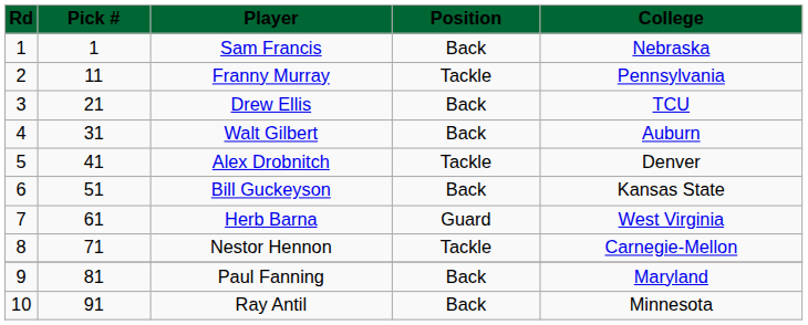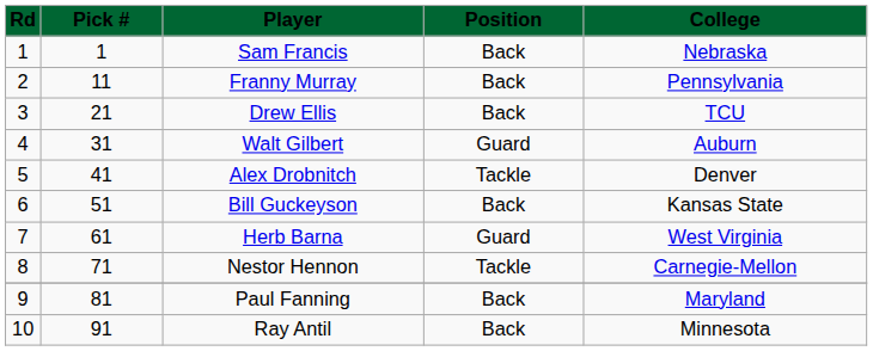 <table class="wikitable sortable sortable" style="width: 80%">
 <tr>
 <th width=3% style="background:#006633;"><span>Rd </span></th>
 <th !width=1% style="background:#006633;"><span>Pick # </span></th>
 <th !width=15% style="background:#006633;"><span>Player </span></th>
 <th !width=7% style="background:#006633;"><span>Position</span></th>
 <th style="background:#006633;"><span>College </span></th>
 </tr>
 <tr align="center" bgcolor="">
 <td>1</td>
 <td>1</td>
 <td><a href='#'>Sam Francis</a></td>
 <td>Back</td>
 <td><a href='#'>Nebraska</a></td>
 </tr>
 <tr align="center">
 <td>2</td>
 <td>11</td>
 <td><a href='#'>Franny Murray</a></td>
-<td>Tackle</td>
+<td>Back</td>
 <td><a href='#'>Pennsylvania</a></td>
 </tr>
 <tr align="center">
 <td>3</td>
 <td>21</td>
 <td><a href='#'>Drew Ellis</a></td>
 <td>Back</td>
 <td><a href='#'>TCU</a></td>
 </tr>
 <tr align="center">
 <td>4</td>
 <td>31</td>
 <td><a href='#'>Walt Gilbert</a></td>
-<td>Back</td>
+<td>Guard</td>
 <td><a href='#'>Auburn</a></td>
 </tr>
 <tr align="center">
 <td>5</td>
 <td>41</td>
 <td><a href='#'>Alex Drobnitch</a></td>
 <td>Tackle</td>
 <td>Denver</td>
 </tr>
 <tr align="center">
 <td>6</td>
 <td>51</td>
 <td><a href='#'>Bill Guckeyson</a></td>
 <td>Back</td>
 <td>Kansas State</td>
 </tr>
 <tr align="center">
 <td>7</td>
 <td>61</td>
 <td><a href='#'>Herb Barna</a></td>
 <td>Guard</td>
 <td><a href='#'>West Virginia</a></td>
 </tr>
 <tr align="center">
 <td>8</td>
 <td>71</td>
 <td>Nestor Hennon</td>
 <td>Tackle</td>
 <td><a href='#'>Carnegie-Mellon</a></td>
 </tr>
 <tr>
 </tr>
 <tr align="center">
 <td>9</td>
 <td>81</td>
 <td>Paul Fanning</td>
 <td>Back</td>
 <td><a href='#'>Maryland</a></td>
 </tr>
 <tr align="center">
 <td>10</td>
 <td>91</td>
 <td>Ray Antil</td>
 <td>Back</td>
 <td>Minnesota</td>
 </tr>
 </table>
